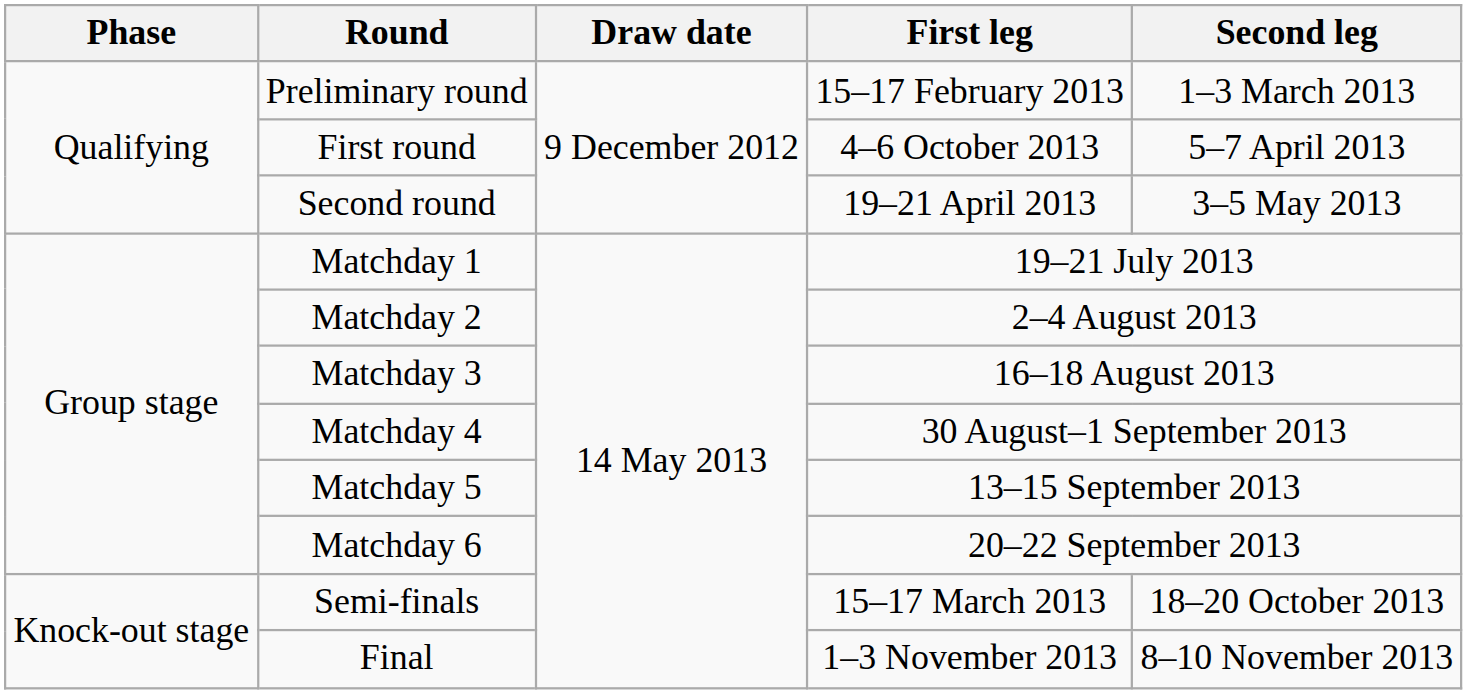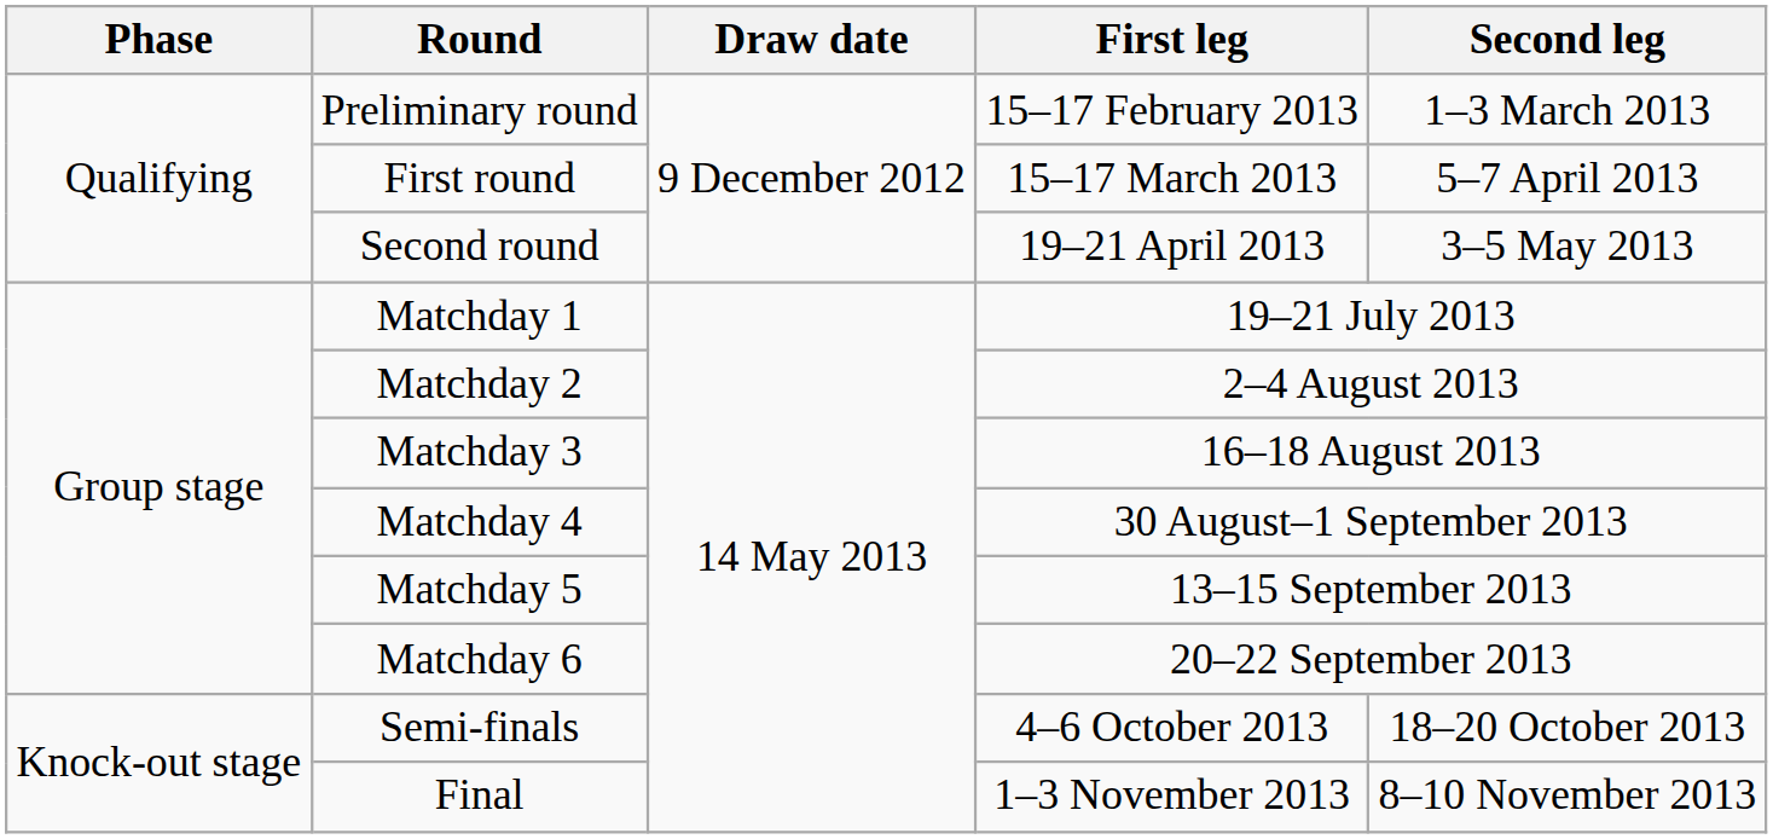 <table class="wikitable" style="text-align:center">
 <tr>
 <th>Phase</th>
 <th>Round</th>
 <th>Draw date</th>
 <th>First leg</th>
 <th>Second leg</th>
 </tr>
 <tr>
 <td rowspan=3>Qualifying</td>
 <td>Preliminary round</td>
 <td rowspan=3>9 December 2012</td>
 <td>15–17 February 2013</td>
 <td>1–3 March 2013</td>
 </tr>
 <tr>
 <td>First round</td>
-<td>4–6 October 2013</td>
+<td>15–17 March 2013</td>
 <td>5–7 April 2013</td>
 </tr>
 <tr>
 <td>Second round</td>
 <td>19–21 April 2013</td>
 <td>3–5 May 2013</td>
 </tr>
 <tr>
 <td rowspan=6>Group stage</td>
 <td>Matchday 1</td>
 <td rowspan=8>14 May 2013</td>
 <td colspan=2>19–21 July 2013</td>
 </tr>
 <tr>
 <td>Matchday 2</td>
 <td colspan=2>2–4 August 2013</td>
 </tr>
 <tr>
 <td>Matchday 3</td>
 <td colspan=2>16–18 August 2013</td>
 </tr>
 <tr>
 <td>Matchday 4</td>
 <td colspan=2>30 August–1 September 2013</td>
 </tr>
 <tr>
 <td>Matchday 5</td>
 <td colspan=2>13–15 September 2013</td>
 </tr>
 <tr>
 <td>Matchday 6</td>
 <td colspan=2>20–22 September 2013</td>
 </tr>
 <tr>
 <td rowspan=2>Knock-out stage</td>
 <td>Semi-finals</td>
-<td>15–17 March 2013</td>
+<td>4–6 October 2013</td>
 <td>18–20 October 2013</td>
 </tr>
 <tr>
 <td>Final</td>
 <td>1–3 November 2013</td>
 <td>8–10 November 2013</td>
 </tr>
 </table>
